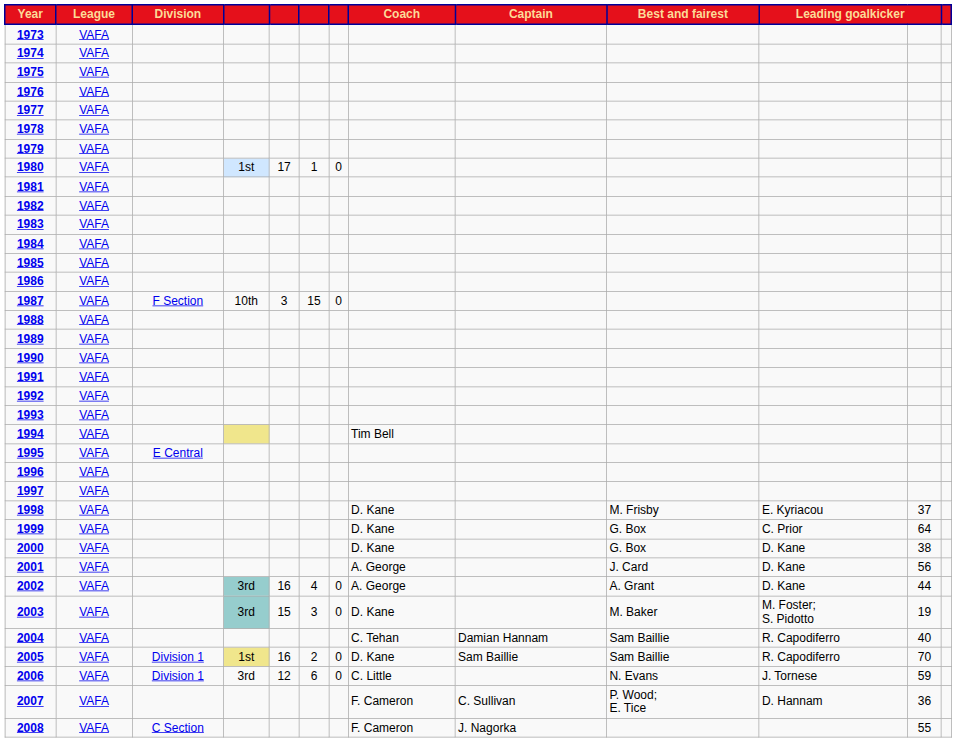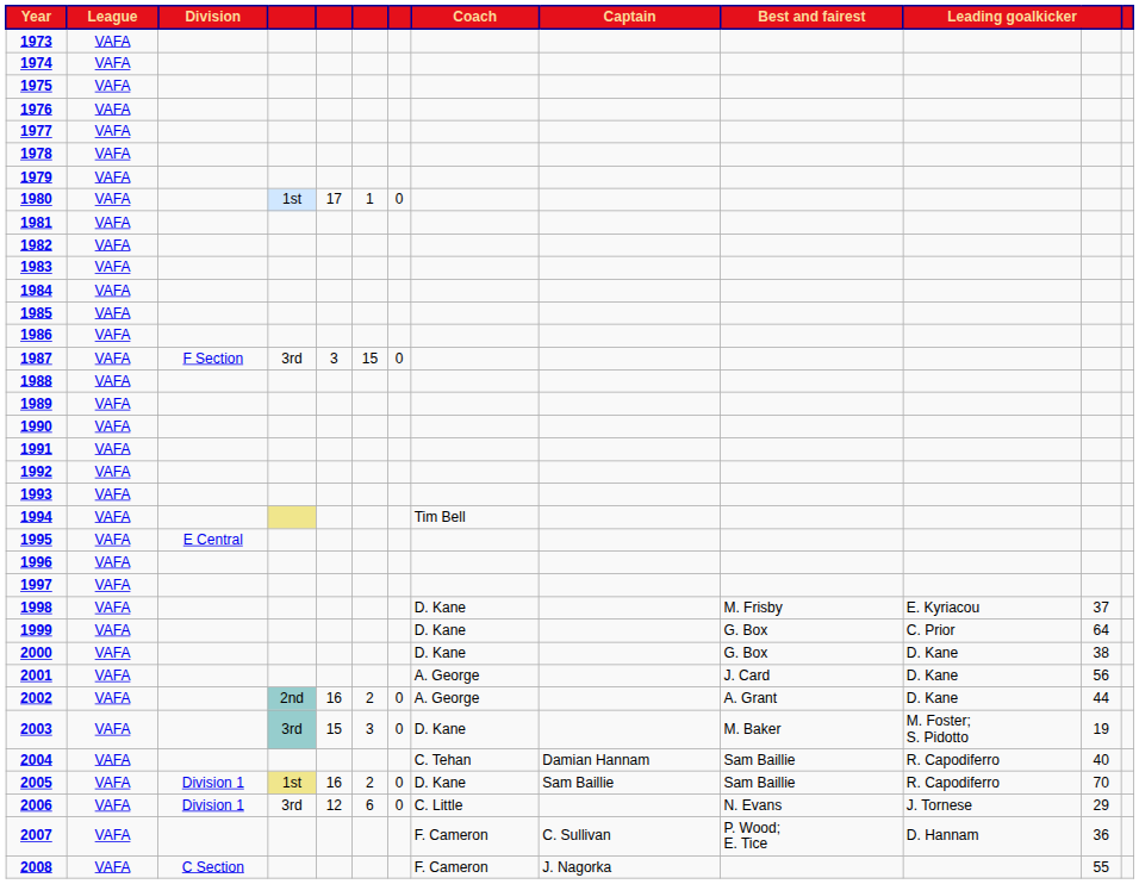 <table class="wikitable"; style="width:100%;">
 <tr>
 <th style="background:#E5101B; color:#FCDB98; border:solid #000099 2px">Year</th>
 <th style="background:#E5101B; color:#FCDB98; border:solid #000099 2px">League</th>
 <th style="background:#E5101B; color:#FCDB98; border:solid #000099 2px">Division</th>
 <th style="background:#E5101B; color:#FCDB98; border:solid #000099 2px"></th>
 <th style="background:#E5101B; color:#FCDB98; border:solid #000099 2px"></th>
 <th style="background:#E5101B; color:#FCDB98; border:solid #000099 2px"></th>
 <th style="background:#E5101B; color:#FCDB98; border:solid #000099 2px"></th>
 <th style="background:#E5101B; color:#FCDB98; border:solid #000099 2px">Coach</th>
 <th style="background:#E5101B; color:#FCDB98; border:solid #000099 2px">Captain</th>
 <th style="background:#E5101B; color:#FCDB98; border:solid #000099 2px">Best and fairest</th>
 <th colspan=2; style="background:#E5101B; color:#FCDB98; border:solid #000099 2px">Leading goalkicker</th>
 <th style="background:#E5101B; color:#FCDB98; border:solid #000099 2px"></th>
 </tr>
 <tr>
 <td align="center"><strong><a href='#'>1973</a></strong></td>
 <td align="center"><a href='#'>VAFA</a></td>
 <td align=center></td>
 <td align=center></td>
 <td align=center></td>
 <td align=center></td>
 <td align=center></td>
 <td></td>
 <td></td>
 <td></td>
 <td></td>
 <td align=center></td>
 <td align=center></td>
 </tr>
 <tr>
 <td align="center"><strong><a href='#'>1974</a></strong></td>
 <td align="center"><a href='#'>VAFA</a></td>
 <td align=center></td>
 <td align=center></td>
 <td align=center></td>
 <td align=center></td>
 <td align=center></td>
 <td></td>
 <td></td>
 <td></td>
 <td></td>
 <td align=center></td>
 <td align=center></td>
 </tr>
 <tr>
 <td align="center"><strong><a href='#'>1975</a></strong></td>
 <td align="center"><a href='#'>VAFA</a></td>
 <td align=center></td>
 <td align=center></td>
 <td align=center></td>
 <td align=center></td>
 <td align=center></td>
 <td></td>
 <td></td>
 <td></td>
 <td></td>
 <td align=center></td>
 <td align=center></td>
 </tr>
 <tr>
 <td align="center"><strong><a href='#'>1976</a></strong></td>
 <td align="center"><a href='#'>VAFA</a></td>
 <td align=center></td>
 <td align=center></td>
 <td align=center></td>
 <td align=center></td>
 <td align=center></td>
 <td></td>
 <td></td>
 <td></td>
 <td></td>
 <td align=center></td>
 <td align=center></td>
 </tr>
 <tr>
 <td align="center"><strong><a href='#'>1977</a></strong></td>
 <td align="center"><a href='#'>VAFA</a></td>
 <td align=center></td>
 <td align=center></td>
 <td align=center></td>
 <td align=center></td>
 <td align=center></td>
 <td></td>
 <td></td>
 <td></td>
 <td></td>
 <td align=center></td>
 <td align=center></td>
 </tr>
 <tr>
 <td align="center"><strong><a href='#'>1978</a></strong></td>
 <td align="center"><a href='#'>VAFA</a></td>
 <td align=center></td>
 <td align=center></td>
 <td align=center></td>
 <td align=center></td>
 <td align=center></td>
 <td></td>
 <td></td>
 <td></td>
 <td></td>
 <td align=center></td>
 <td align=center></td>
 </tr>
 <tr>
 <td align="center"><strong><a href='#'>1979</a></strong></td>
 <td align="center"><a href='#'>VAFA</a></td>
 <td align=center></td>
 <td align=center></td>
 <td align=center></td>
 <td align=center></td>
 <td align=center></td>
 <td></td>
 <td></td>
 <td></td>
 <td></td>
 <td align=center></td>
 <td align=center></td>
 </tr>
 <tr>
 <td align="center"><strong><a href='#'>1980</a></strong></td>
 <td align="center"><a href='#'>VAFA</a></td>
 <td align="center"></td>
 <td style=background:#D0E7FF; align=center>1st</td>
 <td align=center>17</td>
 <td align=center>1</td>
 <td align=center>0</td>
 <td></td>
 <td></td>
 <td></td>
 <td></td>
 <td align=center></td>
 <td align=center></td>
 </tr>
 <tr>
 <td align="center"><strong><a href='#'>1981</a></strong></td>
 <td align="center"><a href='#'>VAFA</a></td>
 <td align=center></td>
 <td align=center></td>
 <td align=center></td>
 <td align=center></td>
 <td align=center></td>
 <td></td>
 <td></td>
 <td></td>
 <td></td>
 <td align=center></td>
 <td align=center></td>
 </tr>
 <tr>
 <td align="center"><strong><a href='#'>1982</a></strong></td>
 <td align="center"><a href='#'>VAFA</a></td>
 <td align=center></td>
 <td align=center></td>
 <td align=center></td>
 <td align=center></td>
 <td align=center></td>
 <td></td>
 <td></td>
 <td></td>
 <td></td>
 <td align=center></td>
 <td align=center></td>
 </tr>
 <tr>
 <td align="center"><strong><a href='#'>1983</a></strong></td>
 <td align="center"><a href='#'>VAFA</a></td>
 <td align=center></td>
 <td align=center></td>
 <td align=center></td>
 <td align=center></td>
 <td align=center></td>
 <td></td>
 <td></td>
 <td></td>
 <td></td>
 <td align=center></td>
 <td align=center></td>
 </tr>
 <tr>
 <td align="center"><strong><a href='#'>1984</a></strong></td>
 <td align="center"><a href='#'>VAFA</a></td>
 <td align=center></td>
 <td align=center></td>
 <td align=center></td>
 <td align=center></td>
 <td align=center></td>
 <td></td>
 <td></td>
 <td></td>
 <td></td>
 <td align=center></td>
 <td align=center></td>
 </tr>
 <tr>
 <td align="center"><strong><a href='#'>1985</a></strong></td>
 <td align="center"><a href='#'>VAFA</a></td>
 <td align=center></td>
 <td align=center></td>
 <td align=center></td>
 <td align=center></td>
 <td align=center></td>
 <td></td>
 <td></td>
 <td></td>
 <td></td>
 <td align=center></td>
 <td align=center></td>
 </tr>
 <tr>
 <td align="center"><strong><a href='#'>1986</a></strong></td>
 <td align="center"><a href='#'>VAFA</a></td>
 <td align=center></td>
 <td align=center></td>
 <td align=center></td>
 <td align=center></td>
 <td align=center></td>
 <td></td>
 <td></td>
 <td></td>
 <td></td>
 <td align=center></td>
 <td align=center></td>
 </tr>
 <tr>
 <td align="center"><strong><a href='#'>1987</a></strong></td>
 <td align="center"><a href='#'>VAFA</a></td>
 <td align="center"><a href='#'>F Section</a></td>
-<td align=center>10th</td>
+<td align=center>3rd</td>
 <td align=center>3</td>
 <td align=center>15</td>
 <td align=center>0</td>
 <td></td>
 <td></td>
 <td></td>
 <td></td>
 <td align=center></td>
 <td align=center></td>
 </tr>
 <tr>
 <td align="center"><strong><a href='#'>1988</a></strong></td>
 <td align="center"><a href='#'>VAFA</a></td>
 <td align=center></td>
 <td align=center></td>
 <td align=center></td>
 <td align=center></td>
 <td align=center></td>
 <td></td>
 <td></td>
 <td></td>
 <td></td>
 <td align=center></td>
 <td align=center></td>
 </tr>
 <tr>
 <td align="center"><strong><a href='#'>1989</a></strong></td>
 <td align="center"><a href='#'>VAFA</a></td>
 <td align=center></td>
 <td align=center></td>
 <td align=center></td>
 <td align=center></td>
 <td align=center></td>
 <td></td>
 <td></td>
 <td></td>
 <td></td>
 <td align=center></td>
 <td align=center></td>
 </tr>
 <tr>
 <td align="center"><strong><a href='#'>1990</a></strong></td>
 <td align="center"><a href='#'>VAFA</a></td>
 <td align=center></td>
 <td align=center></td>
 <td align=center></td>
 <td align=center></td>
 <td align=center></td>
 <td></td>
 <td></td>
 <td></td>
 <td></td>
 <td align=center></td>
 <td align=center></td>
 </tr>
 <tr>
 <td align="center"><strong><a href='#'>1991</a></strong></td>
 <td align="center"><a href='#'>VAFA</a></td>
 <td align=center></td>
 <td align=center></td>
 <td align=center></td>
 <td align=center></td>
 <td align=center></td>
 <td></td>
 <td></td>
 <td></td>
 <td></td>
 <td align=center></td>
 <td align=center></td>
 </tr>
 <tr>
 <td align="center"><strong><a href='#'>1992</a></strong></td>
 <td align="center"><a href='#'>VAFA</a></td>
 <td align=center></td>
 <td align=center></td>
 <td align=center></td>
 <td align=center></td>
 <td align=center></td>
 <td></td>
 <td></td>
 <td></td>
 <td></td>
 <td align=center></td>
 <td align=center></td>
 </tr>
 <tr>
 <td align="center"><strong><a href='#'>1993</a></strong></td>
 <td align="center"><a href='#'>VAFA</a></td>
 <td align=center></td>
 <td align=center></td>
 <td align=center></td>
 <td align=center></td>
 <td align=center></td>
 <td></td>
 <td></td>
 <td></td>
 <td></td>
 <td align=center></td>
 <td align=center></td>
 </tr>
 <tr>
 <td align="center"><strong><a href='#'>1994</a></strong></td>
 <td align="center"><a href='#'>VAFA</a></td>
 <td align=center></td>
 <td style=background:#F0E68C; align=center></td>
 <td align=center></td>
 <td align=center></td>
 <td align=center></td>
 <td>Tim Bell</td>
 <td></td>
 <td></td>
 <td></td>
 <td align=center></td>
 <td align=center></td>
 </tr>
 <tr>
 <td align="center"><strong><a href='#'>1995</a></strong></td>
 <td align="center"><a href='#'>VAFA</a></td>
 <td align=center><a href='#'>E Central</a></td>
 <td align=center></td>
 <td align=center></td>
 <td align=center></td>
 <td align=center></td>
 <td></td>
 <td></td>
 <td></td>
 <td></td>
 <td align=center></td>
 <td align=center></td>
 </tr>
 <tr>
 <td align="center"><strong><a href='#'>1996</a></strong></td>
 <td align="center"><a href='#'>VAFA</a></td>
 <td align=center></td>
 <td align=center></td>
 <td align=center></td>
 <td align=center></td>
 <td align=center></td>
 <td></td>
 <td></td>
 <td></td>
 <td></td>
 <td align=center></td>
 <td align=center></td>
 </tr>
 <tr>
 <td align="center"><strong><a href='#'>1997</a></strong></td>
 <td align="center"><a href='#'>VAFA</a></td>
 <td align=center></td>
 <td align=center></td>
 <td align=center></td>
 <td align=center></td>
 <td align=center></td>
 <td></td>
 <td></td>
 <td></td>
 <td></td>
 <td align=center></td>
 <td align=center></td>
 </tr>
 <tr>
 <td align="center"><strong><a href='#'>1998</a></strong></td>
 <td align="center"><a href='#'>VAFA</a></td>
 <td align=center></td>
 <td align=center></td>
 <td align=center></td>
 <td align=center></td>
 <td align=center></td>
 <td>D. Kane</td>
 <td></td>
 <td>M. Frisby</td>
 <td>E. Kyriacou</td>
 <td align=center>37</td>
 <td align=center></td>
 </tr>
 <tr>
 <td align="center"><strong><a href='#'>1999</a></strong></td>
 <td align="center"><a href='#'>VAFA</a></td>
 <td align=center></td>
 <td align=center></td>
 <td align=center></td>
 <td align=center></td>
 <td align=center></td>
 <td>D. Kane</td>
 <td></td>
 <td>G. Box</td>
 <td>C. Prior</td>
 <td align=center>64</td>
 <td align=center></td>
 </tr>
 <tr>
 <td align=center><strong><a href='#'>2000</a></strong></td>
 <td align=center><a href='#'>VAFA</a></td>
 <td align=center></td>
 <td align=center></td>
 <td align=center></td>
 <td align=center></td>
 <td align=center></td>
 <td>D. Kane</td>
 <td></td>
 <td>G. Box</td>
 <td>D. Kane</td>
 <td align=center>38</td>
 <td align=center></td>
 </tr>
 <tr>
 <td align=center><strong><a href='#'>2001</a></strong></td>
 <td align=center><a href='#'>VAFA</a></td>
 <td align=center></td>
 <td align=center></td>
 <td align=center></td>
 <td align=center></td>
 <td align=center></td>
 <td>A. George</td>
 <td></td>
 <td>J. Card</td>
 <td>D. Kane</td>
 <td align=center>56</td>
 <td align=center></td>
 </tr>
 <tr>
 <td align=center><strong><a href='#'>2002</a></strong></td>
 <td align=center><a href='#'>VAFA</a></td>
 <td align=center></td>
-<td style=background:#96CDCD; align=center>3rd</td>
+<td style=background:#96CDCD; align=center>2nd</td>
 <td align=center>16</td>
-<td align=center>4</td>
+<td align=center>2</td>
 <td align=center>0</td>
 <td>A. George</td>
 <td></td>
 <td>A. Grant</td>
 <td>D. Kane</td>
 <td align=center>44</td>
 <td align=center></td>
 </tr>
 <tr>
 <td align=center><strong><a href='#'>2003</a></strong></td>
 <td align=center><a href='#'>VAFA</a></td>
 <td align=center></td>
 <td style=background:#96CDCD; align=center>3rd</td>
 <td align=center>15</td>
 <td align=center>3</td>
 <td align=center>0</td>
 <td>D. Kane</td>
 <td></td>
 <td>M. Baker</td>
 <td>M. Foster; <br> S. Pidotto</td>
 <td align=center>19</td>
 <td align=center></td>
 </tr>
 <tr>
 <td align=center><strong><a href='#'>2004</a></strong></td>
 <td align=center><a href='#'>VAFA</a></td>
 <td align=center></td>
 <td align=center></td>
 <td align=center></td>
 <td align=center></td>
 <td align=center></td>
 <td>C. Tehan</td>
 <td>Damian Hannam</td>
 <td>Sam Baillie</td>
 <td>R. Capodiferro</td>
 <td align=center>40</td>
 <td align=center></td>
 </tr>
 <tr>
 <td align=center><strong><a href='#'>2005</a></strong></td>
 <td align=center><a href='#'>VAFA</a></td>
 <td align=center><a href='#'>Division 1</a></td>
 <td style=background:#F0E68C; align=center>1st</td>
 <td align=center>16</td>
 <td align=center>2</td>
 <td align=center>0</td>
 <td>D. Kane</td>
 <td>Sam Baillie</td>
 <td>Sam Baillie</td>
 <td>R. Capodiferro</td>
 <td align=center>70</td>
 <td align=center></td>
 </tr>
 <tr>
 <td align=center><strong><a href='#'>2006</a></strong></td>
 <td align=center><a href='#'>VAFA</a></td>
 <td align=center><a href='#'>Division 1</a></td>
 <td align=center>3rd</td>
 <td align=center>12</td>
 <td align=center>6</td>
 <td align=center>0</td>
 <td>C. Little</td>
 <td></td>
 <td>N. Evans</td>
 <td>J. Tornese</td>
-<td align=center>59</td>
+<td align=center>29</td>
 <td align=center></td>
 </tr>
 <tr>
 <td align=center><strong><a href='#'>2007</a></strong></td>
 <td align=center><a href='#'>VAFA</a></td>
 <td align=center></td>
 <td align=center></td>
 <td align=center></td>
 <td align=center></td>
 <td align=center></td>
 <td>F. Cameron</td>
 <td>C. Sullivan</td>
 <td>P. Wood; <br> E. Tice</td>
 <td>D. Hannam</td>
 <td align=center>36</td>
 <td align=center></td>
 </tr>
 <tr>
 <td align=center><strong><a href='#'>2008</a></strong></td>
 <td align=center><a href='#'>VAFA</a></td>
 <td align=center><a href='#'>C Section</a></td>
 <td align=center></td>
 <td align=center></td>
 <td align=center></td>
 <td align=center></td>
 <td>F. Cameron</td>
 <td>J. Nagorka</td>
 <td></td>
 <td></td>
 <td align=center>55</td>
 <td align=center></td>
 </tr>
 </table>
